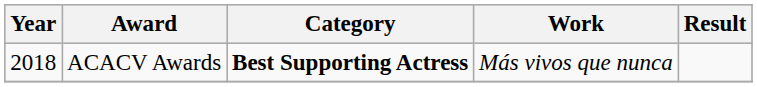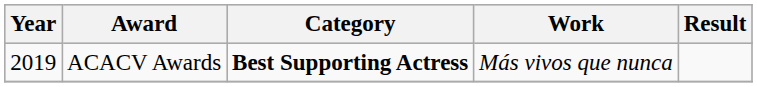 <table class="wikitable" style="font-size: 90%;">
 <tr>
 <th>Year</th>
 <th>Award</th>
 <th>Category</th>
 <th>Work</th>
 <th>Result</th>
 </tr>
 <tr>
-<td>2018</td>
+<td>2019</td>
 <td>ACACV Awards</td>
 <td><strong>Best Supporting Actress</strong></td>
 <td><em>Más vivos que nunca</em></td>
 <td></td>
 </tr>
 <tr>
 </tr>
 </table>
